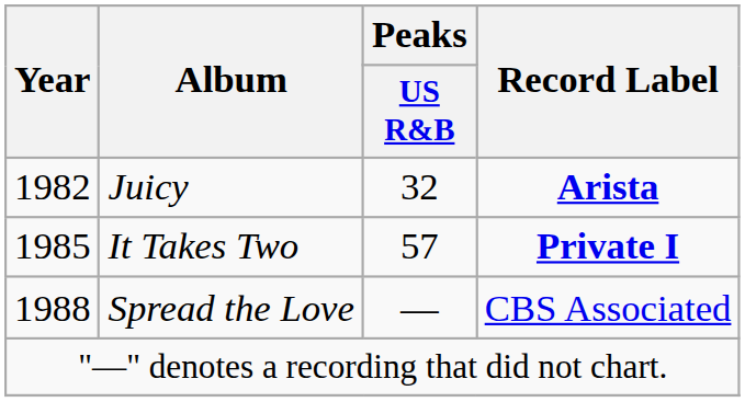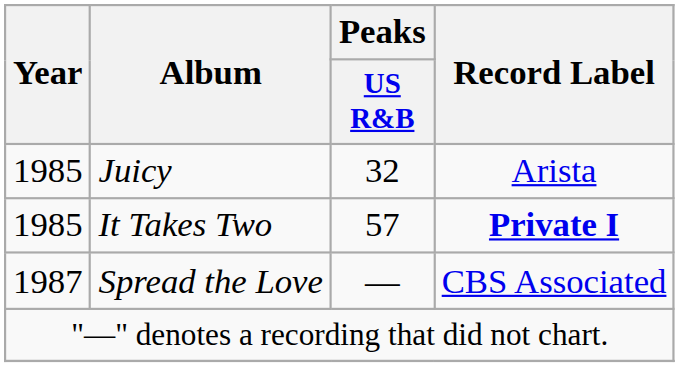 <table class="wikitable" style="text-align:center;">
 <tr>
 <th rowspan="2">Year</th>
 <th rowspan="2">Album</th>
 <th colspan="1">Peaks</th>
 <th rowspan="2">Record Label</th>
 </tr>
 <tr style="font-size:smaller;">
 <th width="35"><a href='#'>US<br>R&B</a><br></th>
 </tr>
 <tr>
-<td>1982</td>
+<td>1985</td>
 <td align="left"><em>Juicy</em></td>
 <td>32</td>
-<td rowspan="1"><strong><a href='#'>Arista</a></strong></td>
+<td rowspan="1"><a href='#'>Arista</a></td>
 </tr>
 <tr>
 <td>1985</td>
 <td align="left"><em>It Takes Two</em></td>
 <td>57</td>
 <td rowspan="1"><strong><a href='#'>Private I</a></strong></td>
 </tr>
 <tr>
-<td>1988</td>
+<td>1987</td>
 <td align="left"><em>Spread the Love</em></td>
 <td>—</td>
 <td rowspan="1"><a href='#'>CBS Associated</a></td>
 </tr>
 <tr>
 <td colspan="15" style="font-size:90%">"—" denotes a recording that did not chart.</td>
 </tr>
 <tr>
 </tr>
 </table>
